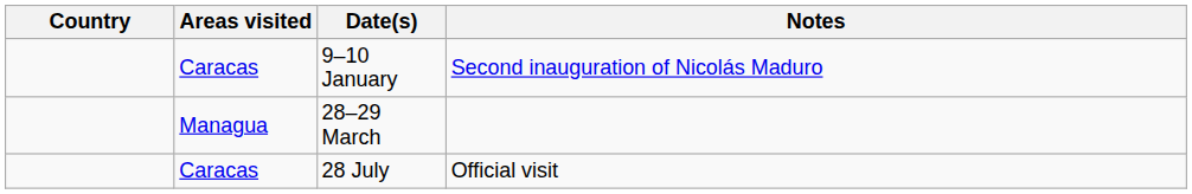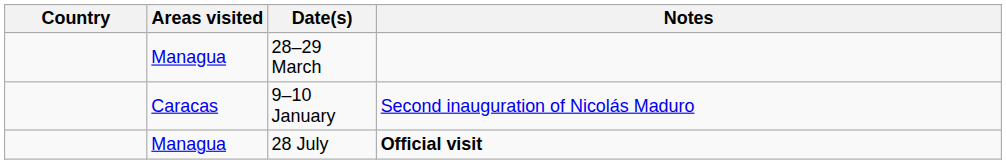 <table class="wikitable">
 <tr>
 <th style="width:120px;">Country</th>
 <th style="width:100px;">Areas visited</th>
 <th style="width:90px;">Date(s)</th>
 <th style="width:550px;">Notes</th>
+</tr>
+<tr>
+<td></td>
+<td><a href='#'>Managua</a></td>
+<td>28–29 March</td>
+<td></td>
 </tr>
 <tr>
 <td></td>
 <td><a href='#'>Caracas</a></td>
 <td>9–10 January</td>
 <td><a href='#'>Second inauguration of Nicolás Maduro</a></td>
 </tr>
 <tr>
 <td></td>
 <td><a href='#'>Managua</a></td>
-<td>28–29 March</td>
-<td></td>
-</tr>
-<tr>
-<td></td>
-<td><a href='#'>Caracas</a></td>
 <td>28 July</td>
-<td>Official visit</td>
+<td><strong>Official visit</strong></td>
 </tr>
 </table>
